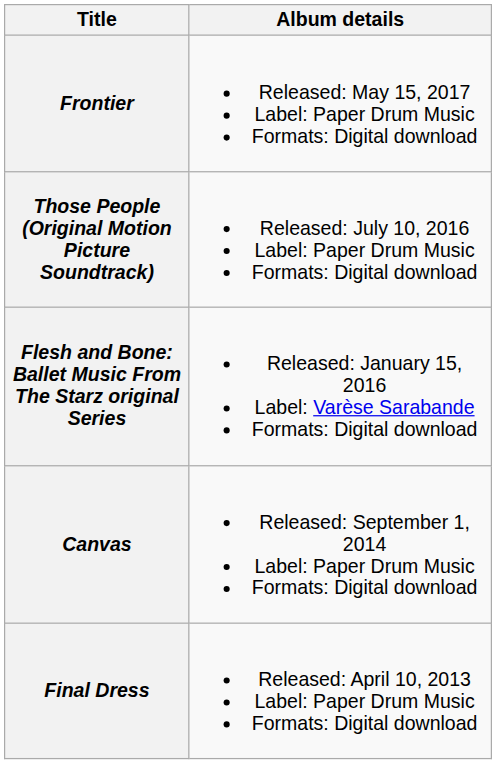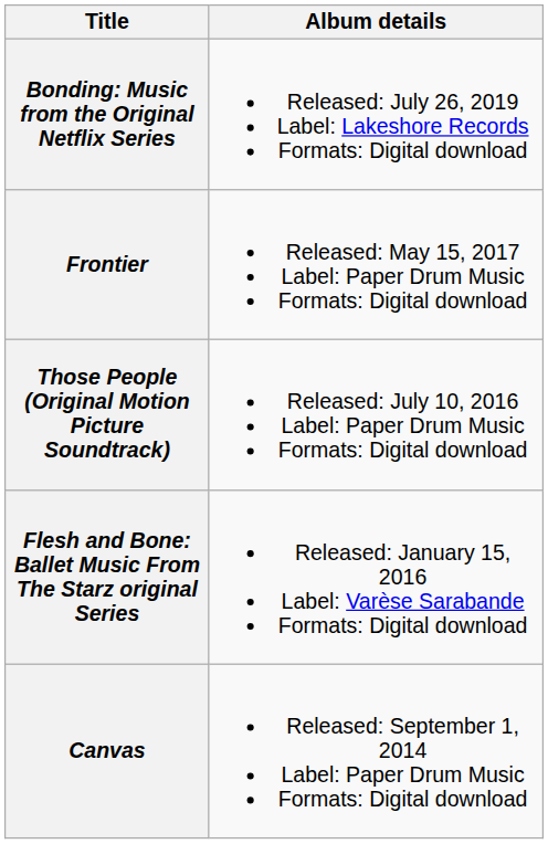 <table class="wikitable plainrowheaders" style="text-align:center;" border="1">
 <tr>
 <th scope="col" style="width:9em;">Title</th>
 <th scope="col" style="width:15em;">Album details</th>
+</tr>
+<tr>
+<th scope="row"><em>Bonding: Music from the Original Netflix Series</em></th>
+<td><br><ul><li>Released: July 26, 2019</li><li>Label: <a href='#'>Lakeshore Records</a></li><li>Formats: Digital download</li></ul></td>
 </tr>
 <tr>
 <th scope="row"><em>Frontier</em></th>
 <td><br><ul><li>Released: May 15, 2017</li><li>Label: Paper Drum Music</li><li>Formats: Digital download</li></ul></td>
 </tr>
 <tr>
 <th scope="row"><em>Those People (Original Motion Picture Soundtrack)</em></th>
 <td><br><ul><li>Released: July 10, 2016</li><li>Label: Paper Drum Music</li><li>Formats: Digital download</li></ul></td>
 </tr>
 <tr>
 <th scope="row"><em>Flesh and Bone: Ballet Music From The Starz original Series</em></th>
 <td><br><ul><li>Released: January 15, 2016</li><li>Label: <a href='#'>Varèse Sarabande</a></li><li>Formats: Digital download</li></ul></td>
 </tr>
 <tr>
 <th scope="row"><em>Canvas</em></th>
 <td><br><ul><li>Released: September 1, 2014</li><li>Label: Paper Drum Music</li><li>Formats: Digital download</li></ul></td>
 </tr>
-<tr>
-<th scope="row"><em>Final Dress</em></th>
-<td><br><ul><li>Released: April 10, 2013</li><li>Label: Paper Drum Music</li><li>Formats: Digital download</li></ul></td>
-</tr>
 </table>
